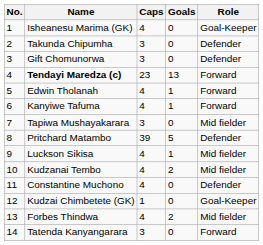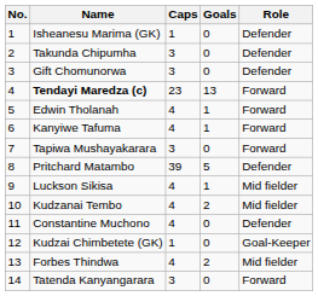 <table class="wikitable">
 <tr>
 <th>No.</th>
 <th>Name</th>
 <th>Caps</th>
 <th>Goals</th>
 <th>Role</th>
 </tr>
 <tr>
 <td>1</td>
 <td>Isheanesu Marima (GK)</td>
-<td>4</td>
+<td>1</td>
 <td>0</td>
-<td>Goal-Keeper</td>
+<td>Defender</td>
 </tr>
 <tr>
 <td>2</td>
 <td>Takunda Chipumha</td>
 <td>3</td>
 <td>0</td>
 <td>Defender</td>
 </tr>
 <tr>
 <td>3</td>
 <td>Gift Chomunorwa</td>
 <td>3</td>
 <td>0</td>
 <td>Defender</td>
 </tr>
 <tr>
 <td>4</td>
 <td><strong>Tendayi Maredza (c)</strong></td>
 <td>23</td>
 <td>13</td>
 <td>Forward</td>
 </tr>
 <tr>
 <td>5</td>
 <td>Edwin Tholanah</td>
 <td>4</td>
 <td>1</td>
 <td>Forward</td>
 </tr>
 <tr>
 <td>6</td>
 <td>Kanyiwe Tafuma</td>
 <td>4</td>
 <td>1</td>
 <td>Forward</td>
 </tr>
 <tr>
 <td>7</td>
 <td>Tapiwa Mushayakarara</td>
 <td>3</td>
 <td>0</td>
-<td>Mid fielder</td>
+<td>Forward</td>
 </tr>
 <tr>
 <td>8</td>
 <td>Pritchard Matambo</td>
 <td>39</td>
 <td>5</td>
 <td>Defender</td>
 </tr>
 <tr>
 <td>9</td>
 <td>Luckson Sikisa</td>
 <td>4</td>
 <td>1</td>
 <td>Mid fielder</td>
 </tr>
 <tr>
 <td>10</td>
 <td>Kudzanai Tembo</td>
 <td>4</td>
 <td>2</td>
 <td>Mid fielder</td>
 </tr>
 <tr>
 <td>11</td>
 <td>Constantine Muchono</td>
 <td>4</td>
 <td>0</td>
 <td>Defender</td>
 </tr>
 <tr>
 <td>12</td>
 <td>Kudzai Chimbetete (GK)</td>
 <td>1</td>
 <td>0</td>
 <td>Goal-Keeper</td>
 </tr>
 <tr>
 <td>13</td>
 <td>Forbes Thindwa</td>
 <td>4</td>
 <td>2</td>
 <td>Mid fielder</td>
 </tr>
 <tr>
 <td>14</td>
 <td>Tatenda Kanyangarara</td>
 <td>3</td>
 <td>0</td>
 <td>Forward</td>
 </tr>
 </table>
